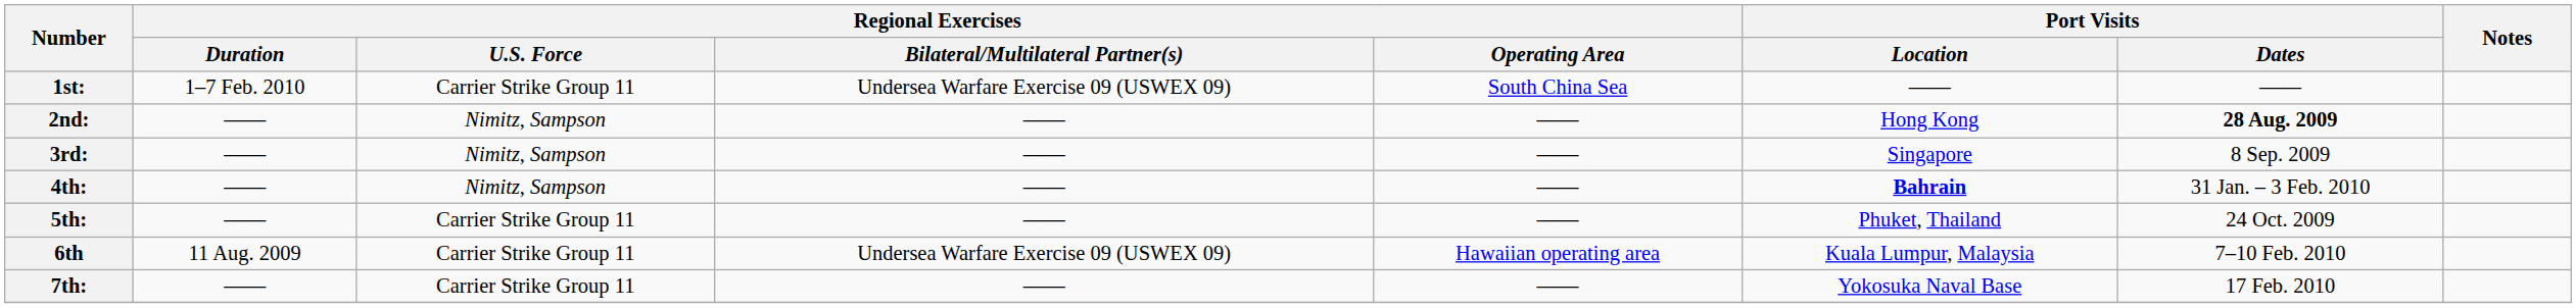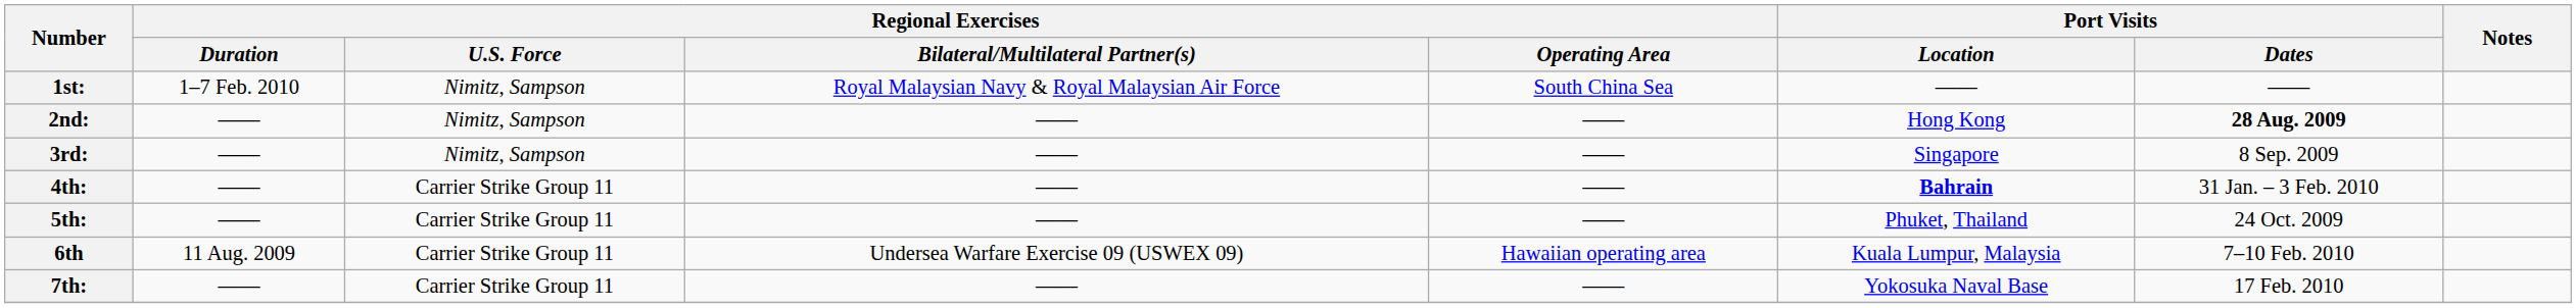 <table class="wikitable" style="text-align:center" width=99%>
 <tr>
 <th rowspan="2" width="5%">Number</th>
 <th colspan="4" align="center">Regional Exercises</th>
 <th colspan="2" align="center">Port Visits</th>
 <th rowspan="2" width="5%">Notes</th>
 </tr>
 <tr>
 <th align="center"><em>Duration</em></th>
 <th align="center"><em>U.S. Force</em></th>
 <th align="center"><em>Bilateral/Multilateral Partner(s)</em></th>
 <th align="center"><em>Operating Area</em></th>
 <th align="center"><em>Location</em></th>
 <th align="center"><em>Dates</em></th>
 </tr>
 <tr>
 <th>1st:</th>
 <td>1–7 Feb. 2010</td>
-<td>Carrier Strike Group 11</td>
-<td>Undersea Warfare Exercise 09 (USWEX 09)</td>
+<td><em>Nimitz</em>, <em>Sampson</em></td>
+<td><a href='#'>Royal Malaysian Navy</a> & <a href='#'>Royal Malaysian Air Force</a></td>
 <td><a href='#'>South China Sea</a></td>
 <td>——</td>
 <td>——</td>
 <td></td>
 </tr>
 <tr>
 <th>2nd:</th>
 <td>——</td>
 <td><em>Nimitz</em>, <em>Sampson</em></td>
 <td>——</td>
 <td>——</td>
 <td><a href='#'>Hong Kong</a></td>
 <td><strong>28 Aug. 2009</strong></td>
 <td></td>
 </tr>
 <tr>
 <th>3rd:</th>
 <td>——</td>
 <td><em>Nimitz</em>, <em>Sampson</em></td>
 <td>——</td>
 <td>——</td>
 <td><a href='#'>Singapore</a></td>
 <td>8 Sep. 2009</td>
 <td></td>
 </tr>
 <tr>
 <th>4th:</th>
 <td>——</td>
-<td><em>Nimitz</em>, <em>Sampson</em></td>
+<td>Carrier Strike Group 11</td>
 <td>——</td>
 <td>——</td>
 <td><strong><a href='#'>Bahrain</a></strong></td>
 <td>31 Jan. – 3 Feb. 2010</td>
 <td></td>
 </tr>
 <tr>
 <th>5th:</th>
 <td>——</td>
 <td>Carrier Strike Group 11</td>
 <td>——</td>
 <td>——</td>
 <td><a href='#'>Phuket</a>, <a href='#'>Thailand</a></td>
 <td>24 Oct. 2009</td>
 <td></td>
 </tr>
 <tr>
 <th>6th</th>
 <td>11 Aug. 2009</td>
 <td>Carrier Strike Group 11</td>
 <td>Undersea Warfare Exercise 09 (USWEX 09)</td>
 <td><a href='#'>Hawaiian operating area</a></td>
 <td><a href='#'>Kuala Lumpur</a>, <a href='#'>Malaysia</a></td>
 <td>7–10 Feb. 2010</td>
 <td></td>
 </tr>
 <tr>
 <th>7th:</th>
 <td>——</td>
 <td>Carrier Strike Group 11</td>
 <td>——</td>
 <td>——</td>
 <td><a href='#'>Yokosuka Naval Base</a></td>
 <td>17 Feb. 2010</td>
 <td></td>
 </tr>
 <tr>
 </tr>
 </table>
